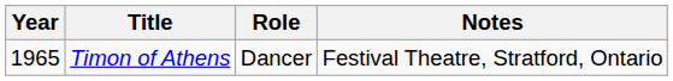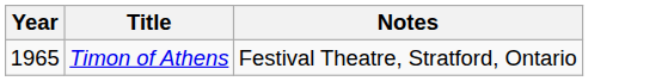 <table class="wikitable sortable">
 <tr>
 <th>Year</th>
 <th>Title</th>
-<th>Role</th>
 <th class="unsortable">Notes</th>
 </tr>
 <tr>
 <td>1965</td>
 <td><em><a href='#'>Timon of Athens</a></em></td>
-<td>Dancer</td>
 <td>Festival Theatre, Stratford, Ontario</td>
 </tr>
 </table>
